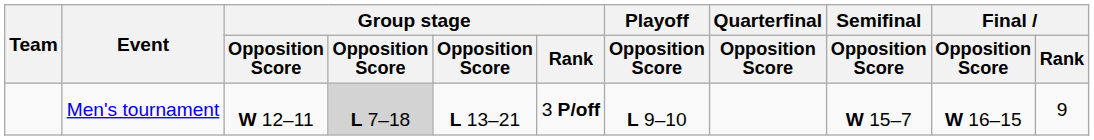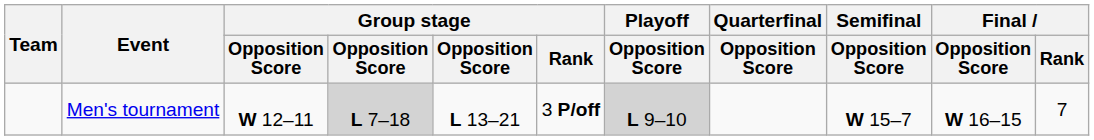 <table class="wikitable" style="text-align:center; font-size:90%">
 <tr>
 <th rowspan=2>Team</th>
 <th rowspan=2>Event</th>
 <th colspan=4>Group stage</th>
 <th>Playoff</th>
 <th>Quarterfinal</th>
 <th>Semifinal</th>
 <th colspan=2>Final / </th>
 </tr>
 <tr style=font-size:95%>
 <th>Opposition<br>Score</th>
 <th>Opposition<br>Score</th>
 <th>Opposition<br>Score</th>
 <th>Rank</th>
 <th>Opposition<br>Score</th>
 <th>Opposition<br>Score</th>
 <th>Opposition<br>Score</th>
 <th>Opposition<br>Score</th>
 <th>Rank</th>
 </tr>
 <tr>
 <td align=left></td>
 <td align=left><a href='#'>Men's tournament</a></td>
 <td><br><strong>W</strong> 12–11</td>
 <td style="background: lightgrey;"><br><strong>L</strong> 7–18</td>
 <td><br><strong>L</strong> 13–21</td>
 <td>3 <strong>P/off</strong></td>
-<td><br><strong>L</strong> 9–10</td>
+<td style="background: lightgrey;"><br><strong>L</strong> 9–10</td>
 <td></td>
 <td><br><strong>W</strong> 15–7</td>
 <td><br><strong>W</strong> 16–15</td>
-<td>9</td>
+<td>7</td>
 </tr>
 </table>
